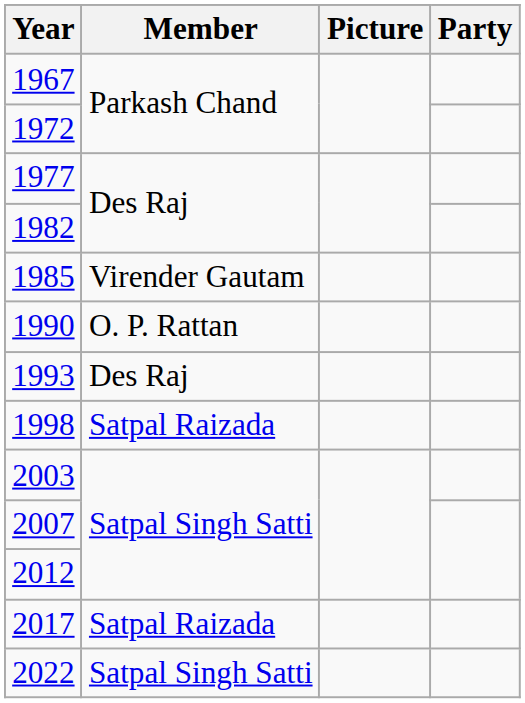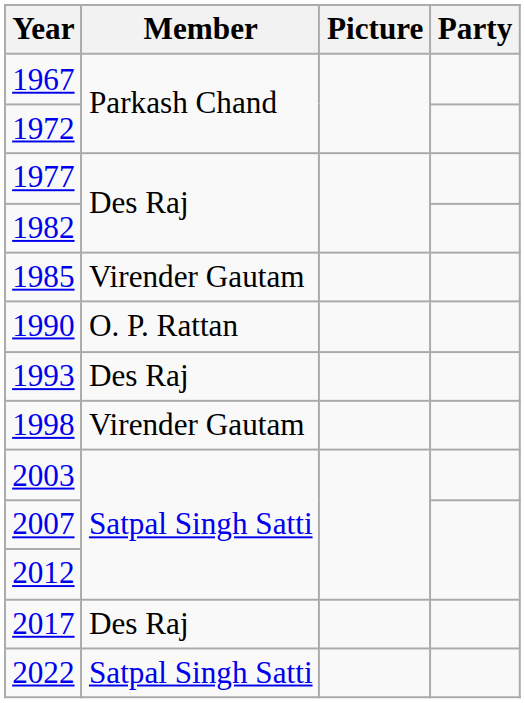 <table class="wikitable sortable">
 <tr>
 <th>Year</th>
 <th>Member</th>
 <th>Picture</th>
 <th colspan="2">Party</th>
 </tr>
 <tr>
 <td><a href='#'>1967</a></td>
 <td rowspan="2">Parkash Chand</td>
 <td rowspan="2"></td>
 <td></td>
 </tr>
 <tr>
 <td><a href='#'>1972</a></td>
 </tr>
 <tr>
 <td><a href='#'>1977</a></td>
 <td rowspan=2>Des Raj</td>
 <td rowspan=2></td>
 <td></td>
 </tr>
 <tr>
 <td><a href='#'>1982</a></td>
 <td></td>
 </tr>
 <tr>
 <td><a href='#'>1985</a></td>
 <td>Virender Gautam</td>
 <td></td>
 <td></td>
 </tr>
 <tr>
 <td><a href='#'>1990</a></td>
 <td>O. P. Rattan</td>
 <td></td>
 <td></td>
 </tr>
 <tr>
 <td><a href='#'>1993</a></td>
 <td>Des Raj</td>
 <td></td>
 <td></td>
 </tr>
 <tr>
 <td><a href='#'>1998</a></td>
-<td><a href='#'>Satpal Raizada</a></td>
+<td>Virender Gautam</td>
 <td></td>
 </tr>
 <tr>
 <td><a href='#'>2003</a></td>
 <td rowspan=3><a href='#'>Satpal Singh Satti</a></td>
 <td rowspan=3></td>
 <td></td>
 </tr>
 <tr>
 <td><a href='#'>2007</a></td>
 </tr>
 <tr>
 <td><a href='#'>2012</a></td>
 </tr>
 <tr>
 <td><a href='#'>2017</a></td>
-<td><a href='#'>Satpal Raizada</a></td>
+<td>Des Raj</td>
 <td></td>
 <td></td>
 </tr>
 <tr>
 <td><a href='#'>2022</a></td>
 <td><a href='#'>Satpal Singh Satti</a></td>
 <td></td>
 <td></td>
 </tr>
 </table>
